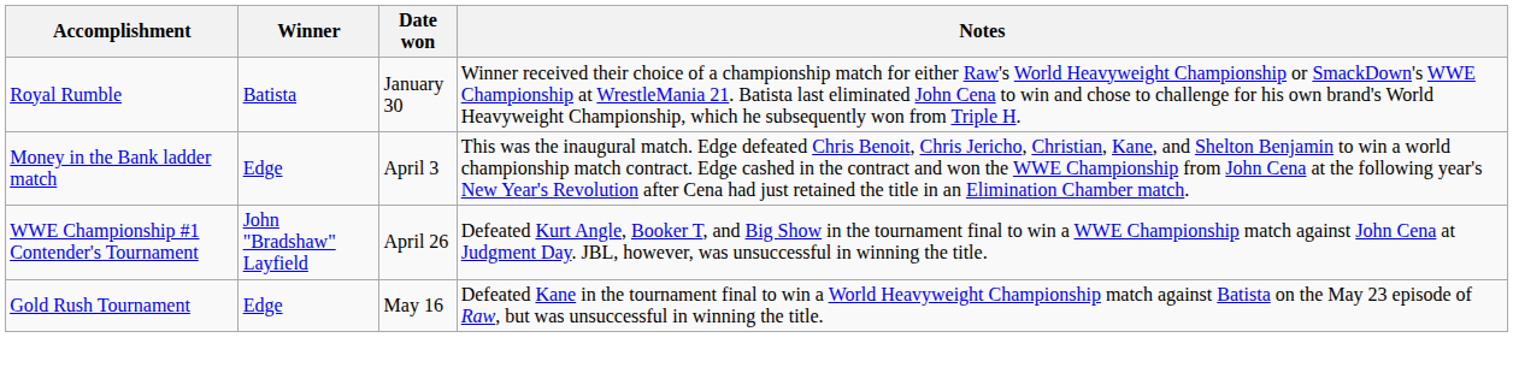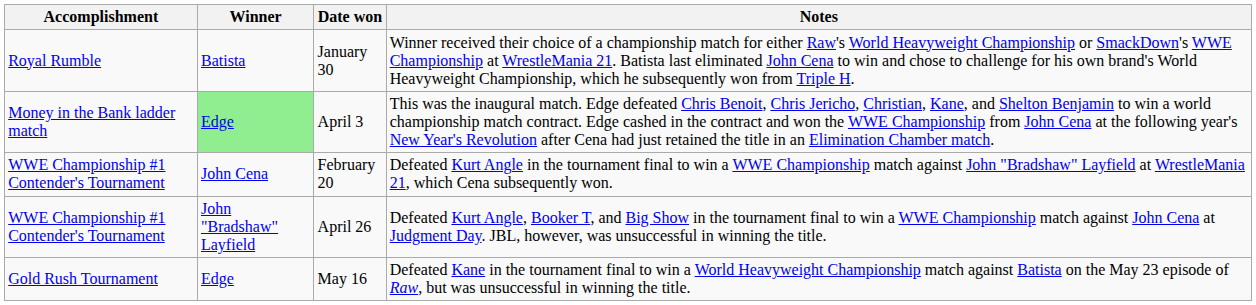 <table class="wikitable">
 <tr>
 <th>Accomplishment</th>
 <th>Winner</th>
 <th>Date won</th>
 <th>Notes</th>
 </tr>
 <tr>
 <td><a href='#'>Royal Rumble</a></td>
 <td><a href='#'>Batista</a></td>
 <td>January 30</td>
 <td>Winner received their choice of a championship match for either <a href='#'>Raw</a>'s <a href='#'>World Heavyweight Championship</a> or <a href='#'>SmackDown</a>'s <a href='#'>WWE Championship</a> at <a href='#'>WrestleMania 21</a>. Batista last eliminated <a href='#'>John Cena</a> to win and chose to challenge for his own brand's World Heavyweight Championship, which he subsequently won from <a href='#'>Triple H</a>.</td>
 </tr>
 <tr>
 <td><a href='#'>Money in the Bank ladder match</a></td>
-<td><a href='#'>Edge</a></td>
+<td style="background: lightgreen;"><a href='#'>Edge</a></td>
 <td>April 3</td>
 <td>This was the inaugural match. Edge defeated <a href='#'>Chris Benoit</a>, <a href='#'>Chris Jericho</a>, <a href='#'>Christian</a>, <a href='#'>Kane</a>, and <a href='#'>Shelton Benjamin</a> to win a world championship match contract. Edge cashed in the contract and won the <a href='#'>WWE Championship</a> from <a href='#'>John Cena</a> at the following year's <a href='#'>New Year's Revolution</a> after Cena had just retained the title in an <a href='#'>Elimination Chamber match</a>.</td>
+</tr>
+<tr>
+<td><a href='#'>WWE Championship #1 Contender's Tournament</a></td>
+<td><a href='#'>John Cena</a></td>
+<td>February 20</td>
+<td>Defeated <a href='#'>Kurt Angle</a> in the tournament final to win a <a href='#'>WWE Championship</a> match against <a href='#'>John "Bradshaw" Layfield</a> at <a href='#'>WrestleMania 21</a>, which Cena subsequently won.</td>
 </tr>
 <tr>
 <td><a href='#'>WWE Championship #1 Contender's Tournament</a></td>
 <td><a href='#'>John "Bradshaw" Layfield</a></td>
 <td>April 26</td>
 <td>Defeated <a href='#'>Kurt Angle</a>, <a href='#'>Booker T</a>, and <a href='#'>Big Show</a> in the tournament final to win a <a href='#'>WWE Championship</a> match against <a href='#'>John Cena</a> at <a href='#'>Judgment Day</a>. JBL, however, was unsuccessful in winning the title.</td>
 </tr>
 <tr>
 <td><a href='#'>Gold Rush Tournament</a></td>
 <td><a href='#'>Edge</a></td>
 <td>May 16</td>
 <td>Defeated <a href='#'>Kane</a> in the tournament final to win a <a href='#'>World Heavyweight Championship</a> match against <a href='#'>Batista</a> on the May 23 episode of <em><a href='#'>Raw</a></em>, but was unsuccessful in winning the title.</td>
 </tr>
 </table>
